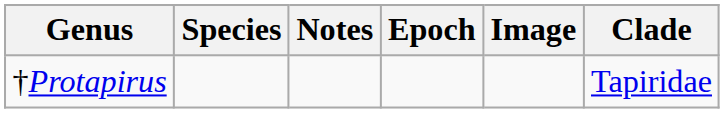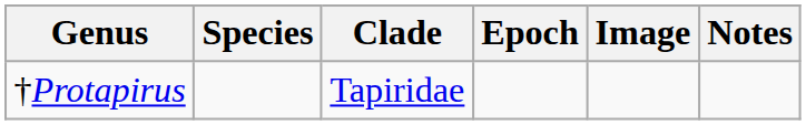 <table class="wikitable sortable">
 <tr>
 <th>Genus</th>
 <th>Species</th>
-<th>Notes</th>
+<th>Clade</th>
 <th>Epoch</th>
 <th>Image</th>
-<th>Clade</th>
+<th>Notes</th>
 </tr>
 <tr>
 <td>†<em><a href='#'>Protapirus</a></em></td>
 <td></td>
+<td><a href='#'>Tapiridae</a></td>
 <td></td>
 <td></td>
 <td></td>
-<td><a href='#'>Tapiridae</a></td>
 </tr>
 </table>
